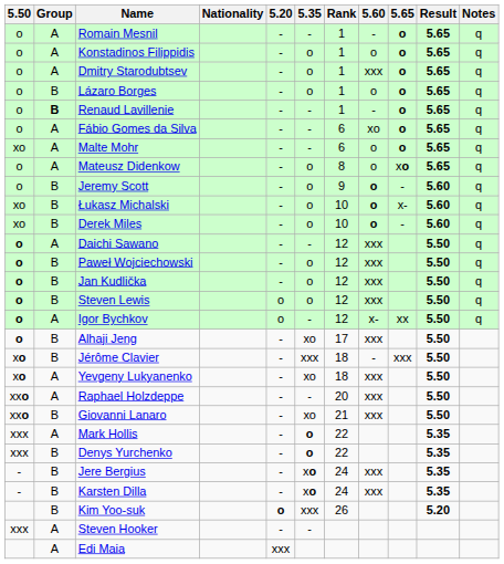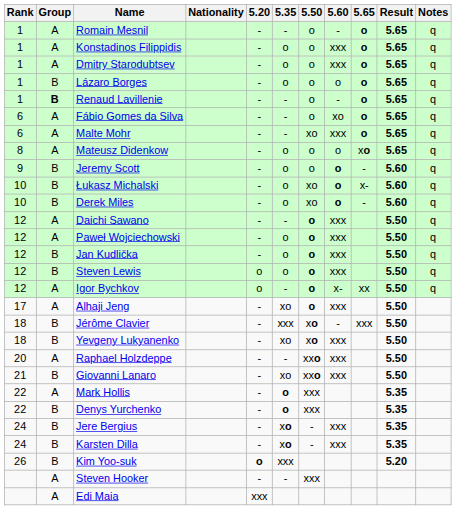 <table class="wikitable sortable" style="text-align:center">
 <tr>
-<th>5.50</th>
+<th>Rank</th>
 <th>Group</th>
 <th>Name</th>
 <th>Nationality</th>
 <th>5.20</th>
 <th>5.35</th>
-<th>Rank</th>
+<th>5.50</th>
 <th>5.60</th>
 <th>5.65</th>
 <th>Result</th>
 <th>Notes</th>
 </tr>
 <tr bgcolor=ccffcc>
-<td>o</td>
+<td>1</td>
 <td>A</td>
 <td align=left><a href='#'>Romain Mesnil</a></td>
 <td align=left></td>
 <td>-</td>
 <td>-</td>
-<td>1</td>
+<td>o</td>
 <td>-</td>
 <td><strong>o</strong></td>
 <td><strong>5.65</strong></td>
 <td>q</td>
 </tr>
 <tr bgcolor=ccffcc>
-<td>o</td>
+<td>1</td>
 <td>A</td>
 <td align=left><a href='#'>Konstadinos Filippidis</a></td>
 <td align=left></td>
 <td>-</td>
 <td>o</td>
+<td>o</td>
+<td>xxx</td>
+<td><strong>o</strong></td>
+<td><strong>5.65</strong></td>
+<td>q</td>
+</tr>
+<tr bgcolor=ccffcc>
 <td>1</td>
+<td>A</td>
+<td align=left><a href='#'>Dmitry Starodubtsev</a></td>
+<td align=left></td>
+<td>-</td>
+<td>o</td>
+<td>o</td>
+<td>xxx</td>
+<td><strong>o</strong></td>
+<td><strong>5.65</strong></td>
+<td>q</td>
+</tr>
+<tr bgcolor=ccffcc>
+<td>1</td>
+<td>B</td>
+<td align=left><a href='#'>Lázaro Borges</a></td>
+<td align=left></td>
+<td>-</td>
+<td>o</td>
+<td>o</td>
 <td>o</td>
 <td><strong>o</strong></td>
 <td><strong>5.65</strong></td>
 <td>q</td>
 </tr>
 <tr bgcolor=ccffcc>
-<td>o</td>
-<td>A</td>
-<td align=left><a href='#'>Dmitry Starodubtsev</a></td>
+<td>1</td>
+<td><strong>B</strong></td>
+<td align=left><a href='#'>Renaud Lavillenie</a></td>
 <td align=left></td>
 <td>-</td>
+<td>-</td>
 <td>o</td>
-<td>1</td>
+<td>-</td>
+<td><strong>o</strong></td>
+<td><strong>5.65</strong></td>
+<td>q</td>
+</tr>
+<tr bgcolor=ccffcc>
+<td>6</td>
+<td>A</td>
+<td align=left><a href='#'>Fábio Gomes da Silva</a></td>
+<td align=left></td>
+<td>-</td>
+<td>-</td>
+<td>o</td>
+<td>xo</td>
+<td><strong>o</strong></td>
+<td><strong>5.65</strong></td>
+<td>q</td>
+</tr>
+<tr bgcolor=ccffcc>
+<td>6</td>
+<td>A</td>
+<td align=left><a href='#'>Malte Mohr</a></td>
+<td align=left></td>
+<td>-</td>
+<td>-</td>
+<td>xo</td>
 <td>xxx</td>
 <td><strong>o</strong></td>
 <td><strong>5.65</strong></td>
 <td>q</td>
 </tr>
 <tr bgcolor=ccffcc>
-<td>o</td>
-<td>B</td>
-<td align=left><a href='#'>Lázaro Borges</a></td>
-<td align=left></td>
-<td>-</td>
-<td>o</td>
-<td>1</td>
-<td>o</td>
-<td><strong>o</strong></td>
-<td><strong>5.65</strong></td>
-<td>q</td>
-</tr>
-<tr bgcolor=ccffcc>
-<td>o</td>
-<td><strong>B</strong></td>
-<td align=left><a href='#'>Renaud Lavillenie</a></td>
-<td align=left></td>
-<td>-</td>
-<td>-</td>
-<td>1</td>
-<td>-</td>
-<td><strong>o</strong></td>
-<td><strong>5.65</strong></td>
-<td>q</td>
-</tr>
-<tr bgcolor=ccffcc>
-<td>o</td>
-<td>A</td>
-<td align=left><a href='#'>Fábio Gomes da Silva</a></td>
-<td align=left></td>
-<td>-</td>
-<td>-</td>
-<td>6</td>
-<td>xo</td>
-<td><strong>o</strong></td>
-<td><strong>5.65</strong></td>
-<td>q</td>
-</tr>
-<tr bgcolor=ccffcc>
-<td>xo</td>
-<td>A</td>
-<td align=left><a href='#'>Malte Mohr</a></td>
-<td align=left></td>
-<td>-</td>
-<td>-</td>
-<td>6</td>
-<td>o</td>
-<td><strong>o</strong></td>
-<td><strong>5.65</strong></td>
-<td>q</td>
-</tr>
-<tr bgcolor=ccffcc>
-<td>o</td>
+<td>8</td>
 <td>A</td>
 <td align=left><a href='#'>Mateusz Didenkow</a></td>
 <td align=left></td>
 <td>-</td>
 <td>o</td>
-<td>8</td>
+<td>o</td>
 <td>o</td>
 <td>x<strong>o</strong></td>
 <td><strong>5.65</strong></td>
 <td>q</td>
 </tr>
 <tr bgcolor=ccffcc>
-<td>o</td>
+<td>9</td>
 <td>B</td>
 <td align=left><a href='#'>Jeremy Scott</a></td>
 <td align=left></td>
 <td>-</td>
 <td>o</td>
-<td>9</td>
+<td>o</td>
 <td><strong>o</strong></td>
 <td>-</td>
 <td><strong>5.60</strong></td>
 <td>q</td>
 </tr>
 <tr bgcolor=ccffcc>
-<td>xo</td>
+<td>10</td>
 <td>B</td>
 <td align=left><a href='#'>Łukasz Michalski</a></td>
 <td align=left></td>
 <td>-</td>
 <td>o</td>
-<td>10</td>
+<td>xo</td>
 <td><strong>o</strong></td>
 <td>x-</td>
 <td><strong>5.60</strong></td>
 <td>q</td>
 </tr>
 <tr bgcolor=ccffcc>
-<td>xo</td>
+<td>10</td>
 <td>B</td>
 <td align=left><a href='#'>Derek Miles</a></td>
 <td align=left></td>
 <td>-</td>
 <td>o</td>
-<td>10</td>
+<td>xo</td>
 <td><strong>o</strong></td>
 <td>-</td>
 <td><strong>5.60</strong></td>
 <td>q</td>
 </tr>
 <tr bgcolor=ccffcc>
-<td><strong>o</strong></td>
+<td>12</td>
 <td>A</td>
 <td align=left><a href='#'>Daichi Sawano</a></td>
 <td align=left></td>
 <td>-</td>
 <td>-</td>
-<td>12</td>
+<td><strong>o</strong></td>
 <td>xxx</td>
 <td></td>
 <td><strong>5.50</strong></td>
 <td>q</td>
 </tr>
 <tr bgcolor=ccffcc>
-<td><strong>o</strong></td>
-<td>B</td>
+<td>12</td>
+<td>A</td>
 <td align=left><a href='#'>Paweł Wojciechowski</a></td>
 <td align=left></td>
 <td>-</td>
 <td>o</td>
-<td>12</td>
+<td><strong>o</strong></td>
 <td>xxx</td>
 <td></td>
 <td><strong>5.50</strong></td>
 <td>q</td>
 </tr>
 <tr bgcolor=ccffcc>
-<td><strong>o</strong></td>
+<td>12</td>
 <td>B</td>
 <td align=left><a href='#'>Jan Kudlička</a></td>
 <td align=left></td>
 <td>-</td>
 <td>o</td>
-<td>12</td>
+<td><strong>o</strong></td>
 <td>xxx</td>
 <td></td>
 <td><strong>5.50</strong></td>
 <td>q</td>
 </tr>
 <tr bgcolor=ccffcc>
-<td><strong>o</strong></td>
+<td>12</td>
 <td>B</td>
 <td align=left><a href='#'>Steven Lewis</a></td>
 <td align=left></td>
 <td>o</td>
 <td>o</td>
-<td>12</td>
+<td><strong>o</strong></td>
 <td>xxx</td>
 <td></td>
 <td><strong>5.50</strong></td>
 <td>q</td>
 </tr>
 <tr bgcolor=ccffcc>
-<td><strong>o</strong></td>
+<td>12</td>
 <td>A</td>
 <td align=left><a href='#'>Igor Bychkov</a></td>
 <td align=left></td>
 <td>o</td>
 <td>-</td>
-<td>12</td>
+<td><strong>o</strong></td>
 <td>x-</td>
 <td>xx</td>
 <td><strong>5.50</strong></td>
 <td>q</td>
 </tr>
 <tr>
-<td><strong>o</strong></td>
-<td>B</td>
+<td>17</td>
+<td>A</td>
 <td align=left><a href='#'>Alhaji Jeng</a></td>
 <td align=left></td>
 <td>-</td>
 <td>xo</td>
-<td>17</td>
+<td><strong>o</strong></td>
 <td>xxx</td>
 <td></td>
 <td><strong>5.50</strong></td>
 <td></td>
 </tr>
 <tr>
-<td>x<strong>o</strong></td>
+<td>18</td>
 <td>B</td>
 <td align=left><a href='#'>Jérôme Clavier</a></td>
 <td align=left></td>
 <td>-</td>
 <td>xxx</td>
-<td>18</td>
+<td>x<strong>o</strong></td>
 <td>-</td>
 <td>xxx</td>
 <td><strong>5.50</strong></td>
 <td></td>
 </tr>
 <tr>
-<td>x<strong>o</strong></td>
-<td>A</td>
+<td>18</td>
+<td>B</td>
 <td align=left><a href='#'>Yevgeny Lukyanenko</a></td>
 <td align=left></td>
 <td>-</td>
 <td>xo</td>
-<td>18</td>
+<td>x<strong>o</strong></td>
 <td>xxx</td>
 <td></td>
 <td><strong>5.50</strong></td>
 <td></td>
 </tr>
 <tr>
-<td>xx<strong>o</strong></td>
+<td>20</td>
 <td>A</td>
 <td align=left><a href='#'>Raphael Holzdeppe</a></td>
 <td align=left></td>
 <td>-</td>
 <td>-</td>
-<td>20</td>
+<td>xx<strong>o</strong></td>
 <td>xxx</td>
 <td></td>
 <td><strong>5.50</strong></td>
 <td></td>
 </tr>
 <tr>
-<td>xx<strong>o</strong></td>
+<td>21</td>
 <td>B</td>
 <td align=left><a href='#'>Giovanni Lanaro</a></td>
 <td align=left></td>
 <td>-</td>
 <td>xo</td>
-<td>21</td>
+<td>xx<strong>o</strong></td>
 <td>xxx</td>
 <td></td>
 <td><strong>5.50</strong></td>
 <td></td>
 </tr>
 <tr>
-<td>xxx</td>
+<td>22</td>
 <td>A</td>
 <td align=left><a href='#'>Mark Hollis</a></td>
 <td align=left></td>
 <td>-</td>
 <td><strong>o</strong></td>
-<td>22</td>
+<td>xxx</td>
 <td></td>
 <td></td>
 <td><strong>5.35</strong></td>
 <td></td>
 </tr>
 <tr>
-<td>xxx</td>
+<td>22</td>
 <td>B</td>
 <td align=left><a href='#'>Denys Yurchenko</a></td>
 <td align=left></td>
 <td>-</td>
 <td><strong>o</strong></td>
-<td>22</td>
+<td>xxx</td>
 <td></td>
 <td></td>
 <td><strong>5.35</strong></td>
 <td></td>
 </tr>
 <tr>
-<td>-</td>
+<td>24</td>
 <td>B</td>
 <td align=left><a href='#'>Jere Bergius</a></td>
 <td align=left></td>
 <td>-</td>
 <td>x<strong>o</strong></td>
-<td>24</td>
+<td>-</td>
 <td>xxx</td>
 <td></td>
 <td><strong>5.35</strong></td>
 <td></td>
 </tr>
 <tr>
-<td>-</td>
+<td>24</td>
 <td>B</td>
 <td align=left><a href='#'>Karsten Dilla</a></td>
 <td align=left></td>
 <td>-</td>
 <td>x<strong>o</strong></td>
-<td>24</td>
+<td>-</td>
 <td>xxx</td>
 <td></td>
 <td><strong>5.35</strong></td>
 <td></td>
 </tr>
 <tr>
-<td></td>
+<td>26</td>
 <td>B</td>
 <td align=left><a href='#'>Kim Yoo-suk</a></td>
 <td align=left></td>
 <td><strong>o</strong></td>
 <td>xxx</td>
-<td>26</td>
+<td></td>
 <td></td>
 <td></td>
 <td><strong>5.20</strong></td>
 <td></td>
 </tr>
 <tr>
-<td>xxx</td>
+<td></td>
 <td>A</td>
 <td align=left><a href='#'>Steven Hooker</a></td>
 <td align=left></td>
 <td>-</td>
 <td>-</td>
-<td></td>
+<td>xxx</td>
 <td></td>
 <td></td>
 <td><strong></strong></td>
 <td></td>
 </tr>
 <tr>
 <td></td>
 <td>A</td>
 <td align=left><a href='#'>Edi Maia</a></td>
 <td align=left></td>
 <td>xxx</td>
 <td></td>
 <td></td>
 <td></td>
 <td></td>
 <td><strong></strong></td>
 <td></td>
 </tr>
 </table>
